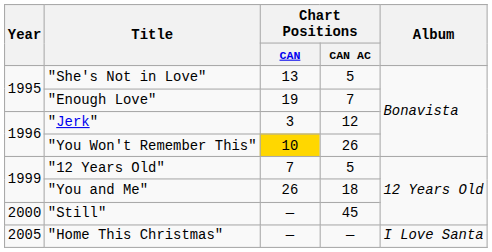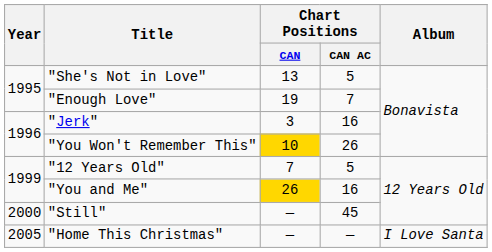 <table class="wikitable">
 <tr>
 <th rowspan=2>Year</th>
 <th rowspan=2>Title</th>
 <th colspan=2>Chart Positions</th>
 <th rowspan=2>Album</th>
 </tr>
 <tr>
 <th width=50><small><a href='#'>CAN</a></small></th>
 <th width=50><small>CAN AC</small></th>
 </tr>
 <tr>
 <td rowspan=2>1995</td>
 <td>"She's Not in Love"</td>
 <td align="center">13</td>
 <td align="center">5</td>
 <td rowspan=4><em>Bonavista</em></td>
 </tr>
 <tr>
 <td>"Enough Love"</td>
 <td align="center">19</td>
 <td align="center">7</td>
 </tr>
 <tr>
 <td rowspan=2>1996</td>
 <td>"<a href='#'>Jerk</a>"</td>
 <td align="center">3</td>
-<td align="center">12</td>
+<td align="center">16</td>
 </tr>
 <tr>
 <td>"You Won't Remember This"</td>
 <td align="center" style="background: gold;">10</td>
 <td align="center">26</td>
 </tr>
 <tr>
 <td rowspan=2>1999</td>
 <td>"12 Years Old"</td>
 <td align="center">7</td>
 <td align="center">5</td>
 <td rowspan=3><em>12 Years Old</em></td>
 </tr>
 <tr>
 <td>"You and Me"</td>
-<td align="center">26</td>
-<td align="center">18</td>
+<td align="center" style="background: gold;">26</td>
+<td align="center">16</td>
 </tr>
 <tr>
 <td>2000</td>
 <td>"Still"</td>
 <td align="center">—</td>
 <td align="center">45</td>
 </tr>
 <tr>
 <td>2005</td>
 <td>"Home This Christmas"</td>
 <td align="center">—</td>
 <td align="center">—</td>
 <td><em>I Love Santa</em></td>
 </tr>
 </table>
